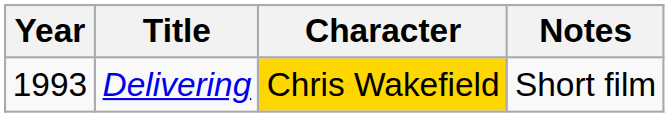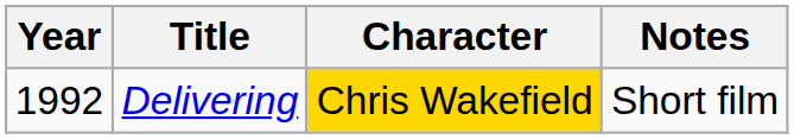 <table class="wikitable">
 <tr>
 <th>Year</th>
 <th>Title</th>
 <th>Character</th>
 <th>Notes</th>
 </tr>
 <tr>
-<td>1993</td>
+<td>1992</td>
 <td><em><a href='#'>Delivering</a></em></td>
 <td style="background: gold;">Chris Wakefield</td>
 <td>Short film</td>
 </tr>
 </table>
